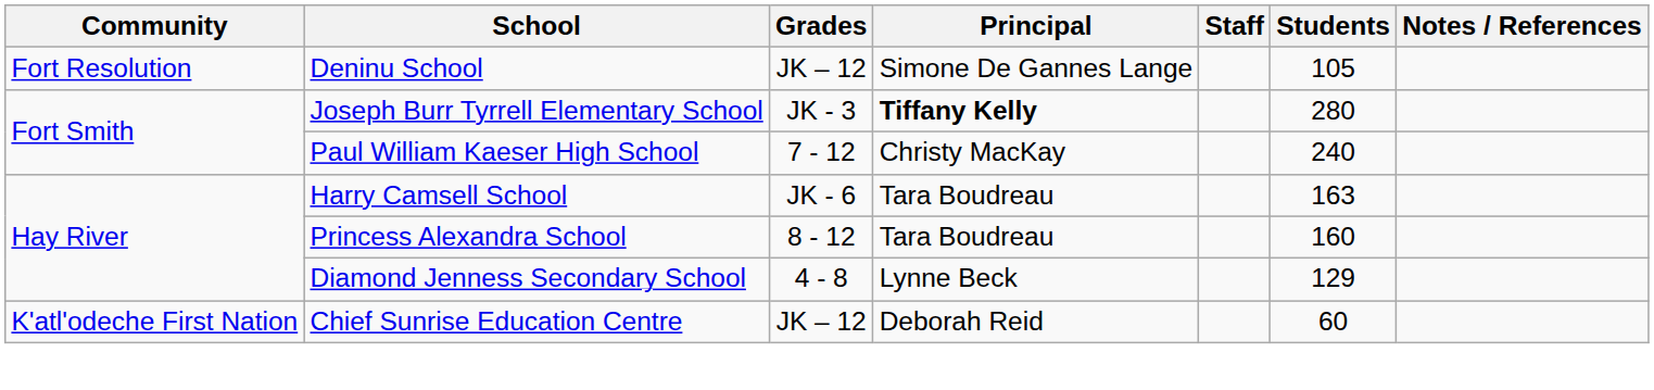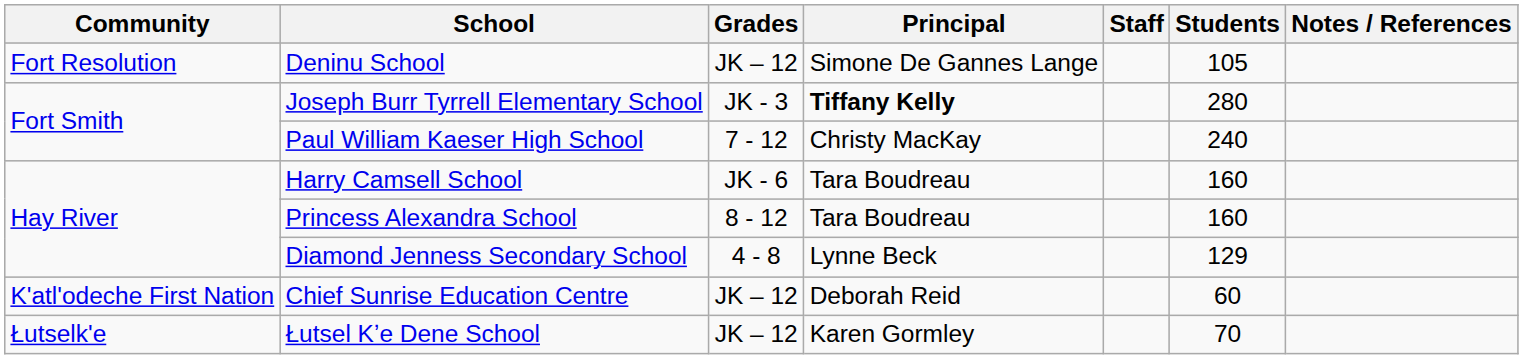 <table class="wikitable">
 <tr>
 <th>Community</th>
 <th>School</th>
 <th>Grades</th>
 <th>Principal</th>
 <th>Staff</th>
 <th>Students</th>
 <th>Notes / References</th>
 </tr>
 <tr>
 <td><a href='#'>Fort Resolution</a></td>
 <td><a href='#'>Deninu School</a></td>
 <td align=center>JK – 12</td>
 <td>Simone De Gannes Lange</td>
 <td></td>
 <td align=center>105</td>
 <td></td>
 </tr>
 <tr>
 <td rowspan="2"><a href='#'>Fort Smith</a></td>
 <td><a href='#'>Joseph Burr Tyrrell Elementary School</a></td>
 <td align=center>JK - 3</td>
 <td><strong>Tiffany Kelly</strong></td>
 <td></td>
 <td align=center>280</td>
 <td></td>
 </tr>
 <tr>
 <td><a href='#'>Paul William Kaeser High School</a></td>
 <td align=center>7 - 12</td>
 <td>Christy MacKay</td>
 <td></td>
 <td align=center>240</td>
 <td></td>
 </tr>
 <tr>
 <td rowspan="3"><a href='#'>Hay River</a></td>
 <td><a href='#'>Harry Camsell School</a></td>
 <td align=center>JK - 6</td>
 <td>Tara Boudreau</td>
 <td></td>
-<td align=center>163</td>
+<td align=center>160</td>
 <td></td>
 </tr>
 <tr>
 <td><a href='#'>Princess Alexandra School</a></td>
 <td align=center>8 - 12</td>
 <td>Tara Boudreau</td>
 <td></td>
 <td align=center>160</td>
 <td></td>
 </tr>
 <tr>
 <td><a href='#'>Diamond Jenness Secondary School</a></td>
 <td align=center>4 - 8</td>
 <td>Lynne Beck</td>
 <td></td>
 <td align=center>129</td>
 <td></td>
 </tr>
 <tr>
 <td><a href='#'>K'atl'odeche First Nation</a></td>
 <td><a href='#'>Chief Sunrise Education Centre</a></td>
 <td align=center>JK – 12</td>
 <td>Deborah Reid</td>
 <td></td>
 <td align=center>60</td>
 <td></td>
 </tr>
+<tr>
+<td><a href='#'>Łutselk'e</a></td>
+<td><a href='#'>Łutsel Kʼe Dene School</a></td>
+<td align=center>JK – 12</td>
+<td>Karen Gormley</td>
+<td></td>
+<td align=center>70</td>
+<td></td>
+</tr>
 </table>
